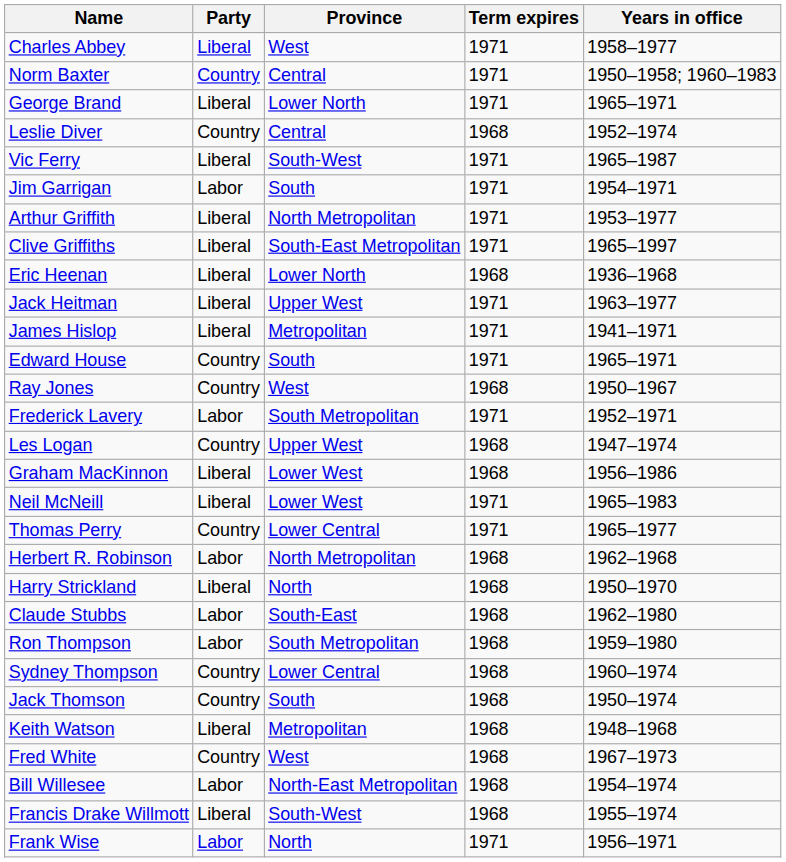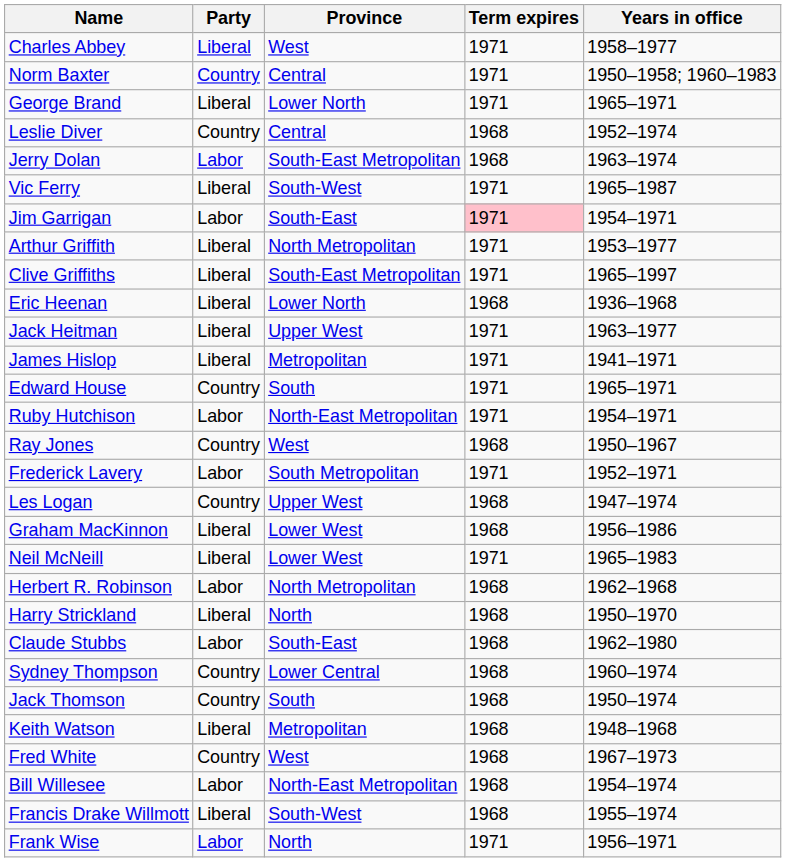 <table class="wikitable sortable">
 <tr>
 <th><strong>Name</strong></th>
 <th><strong>Party</strong></th>
 <th><strong>Province</strong></th>
 <th><strong>Term expires</strong></th>
 <th><strong>Years in office</strong></th>
 </tr>
 <tr>
 <td><a href='#'>Charles Abbey</a></td>
 <td><a href='#'>Liberal</a></td>
 <td><a href='#'>West</a></td>
 <td>1971</td>
 <td>1958–1977</td>
 </tr>
 <tr>
 <td><a href='#'>Norm Baxter</a></td>
 <td><a href='#'>Country</a></td>
 <td><a href='#'>Central</a></td>
 <td>1971</td>
 <td>1950–1958; 1960–1983</td>
 </tr>
 <tr>
 <td><a href='#'>George Brand</a></td>
 <td>Liberal</td>
 <td><a href='#'>Lower North</a></td>
 <td>1971</td>
 <td>1965–1971</td>
 </tr>
 <tr>
 <td><a href='#'>Leslie Diver</a></td>
 <td>Country</td>
 <td><a href='#'>Central</a></td>
 <td>1968</td>
 <td>1952–1974</td>
 </tr>
 <tr>
+<td><a href='#'>Jerry Dolan</a></td>
+<td><a href='#'>Labor</a></td>
+<td><a href='#'>South-East Metropolitan</a></td>
+<td>1968</td>
+<td>1963–1974</td>
+</tr>
+<tr>
 <td><a href='#'>Vic Ferry</a></td>
 <td>Liberal</td>
 <td><a href='#'>South-West</a></td>
 <td>1971</td>
 <td>1965–1987</td>
 </tr>
 <tr>
 <td><a href='#'>Jim Garrigan</a></td>
 <td>Labor</td>
-<td><a href='#'>South</a></td>
-<td>1971</td>
+<td><a href='#'>South-East</a></td>
+<td style="background: pink;">1971</td>
 <td>1954–1971</td>
 </tr>
 <tr>
 <td><a href='#'>Arthur Griffith</a></td>
 <td>Liberal</td>
 <td><a href='#'>North Metropolitan</a></td>
 <td>1971</td>
 <td>1953–1977</td>
 </tr>
 <tr>
 <td><a href='#'>Clive Griffiths</a></td>
 <td>Liberal</td>
 <td><a href='#'>South-East Metropolitan</a></td>
 <td>1971</td>
 <td>1965–1997</td>
 </tr>
 <tr>
 <td><a href='#'>Eric Heenan</a></td>
 <td>Liberal</td>
 <td><a href='#'>Lower North</a></td>
 <td>1968</td>
 <td>1936–1968</td>
 </tr>
 <tr>
 <td><a href='#'>Jack Heitman</a></td>
 <td>Liberal</td>
 <td><a href='#'>Upper West</a></td>
 <td>1971</td>
 <td>1963–1977</td>
 </tr>
 <tr>
 <td><a href='#'>James Hislop</a></td>
 <td>Liberal</td>
 <td><a href='#'>Metropolitan</a></td>
 <td>1971</td>
 <td>1941–1971</td>
 </tr>
 <tr>
 <td><a href='#'>Edward House</a></td>
 <td>Country</td>
 <td><a href='#'>South</a></td>
 <td>1971</td>
 <td>1965–1971</td>
 </tr>
 <tr>
+<td><a href='#'>Ruby Hutchison</a></td>
+<td>Labor</td>
+<td><a href='#'>North-East Metropolitan</a></td>
+<td>1971</td>
+<td>1954–1971</td>
+</tr>
+<tr>
 <td><a href='#'>Ray Jones</a></td>
 <td>Country</td>
 <td><a href='#'>West</a></td>
 <td>1968</td>
 <td>1950–1967</td>
 </tr>
 <tr>
 <td><a href='#'>Frederick Lavery</a></td>
 <td>Labor</td>
 <td><a href='#'>South Metropolitan</a></td>
 <td>1971</td>
 <td>1952–1971</td>
 </tr>
 <tr>
 <td><a href='#'>Les Logan</a></td>
 <td>Country</td>
 <td><a href='#'>Upper West</a></td>
 <td>1968</td>
 <td>1947–1974</td>
 </tr>
 <tr>
 <td><a href='#'>Graham MacKinnon</a></td>
 <td>Liberal</td>
 <td><a href='#'>Lower West</a></td>
 <td>1968</td>
 <td>1956–1986</td>
 </tr>
 <tr>
 <td><a href='#'>Neil McNeill</a></td>
 <td>Liberal</td>
 <td><a href='#'>Lower West</a></td>
 <td>1971</td>
 <td>1965–1983</td>
 </tr>
 <tr>
-<td><a href='#'>Thomas Perry</a></td>
-<td>Country</td>
-<td><a href='#'>Lower Central</a></td>
-<td>1971</td>
-<td>1965–1977</td>
-</tr>
-<tr>
 <td><a href='#'>Herbert R. Robinson</a></td>
 <td>Labor</td>
 <td><a href='#'>North Metropolitan</a></td>
 <td>1968</td>
 <td>1962–1968</td>
 </tr>
 <tr>
 <td><a href='#'>Harry Strickland</a></td>
 <td>Liberal</td>
 <td><a href='#'>North</a></td>
 <td>1968</td>
 <td>1950–1970</td>
 </tr>
 <tr>
 <td><a href='#'>Claude Stubbs</a></td>
 <td>Labor</td>
 <td><a href='#'>South-East</a></td>
 <td>1968</td>
 <td>1962–1980</td>
-</tr>
-<tr>
-<td><a href='#'>Ron Thompson</a></td>
-<td>Labor</td>
-<td><a href='#'>South Metropolitan</a></td>
-<td>1968</td>
-<td>1959–1980</td>
 </tr>
 <tr>
 <td><a href='#'>Sydney Thompson</a></td>
 <td>Country</td>
 <td><a href='#'>Lower Central</a></td>
 <td>1968</td>
 <td>1960–1974</td>
 </tr>
 <tr>
 <td><a href='#'>Jack Thomson</a></td>
 <td>Country</td>
 <td><a href='#'>South</a></td>
 <td>1968</td>
 <td>1950–1974</td>
 </tr>
 <tr>
 <td><a href='#'>Keith Watson</a></td>
 <td>Liberal</td>
 <td><a href='#'>Metropolitan</a></td>
 <td>1968</td>
 <td>1948–1968</td>
 </tr>
 <tr>
 <td><a href='#'>Fred White</a></td>
 <td>Country</td>
 <td><a href='#'>West</a></td>
 <td>1968</td>
 <td>1967–1973</td>
 </tr>
 <tr>
 <td><a href='#'>Bill Willesee</a></td>
 <td>Labor</td>
 <td><a href='#'>North-East Metropolitan</a></td>
 <td>1968</td>
 <td>1954–1974</td>
 </tr>
 <tr>
 <td><a href='#'>Francis Drake Willmott</a></td>
 <td>Liberal</td>
 <td><a href='#'>South-West</a></td>
 <td>1968</td>
 <td>1955–1974</td>
 </tr>
 <tr>
 <td><a href='#'>Frank Wise</a></td>
 <td><a href='#'>Labor</a></td>
 <td><a href='#'>North</a></td>
 <td>1971</td>
 <td>1956–1971</td>
 </tr>
 </table>
